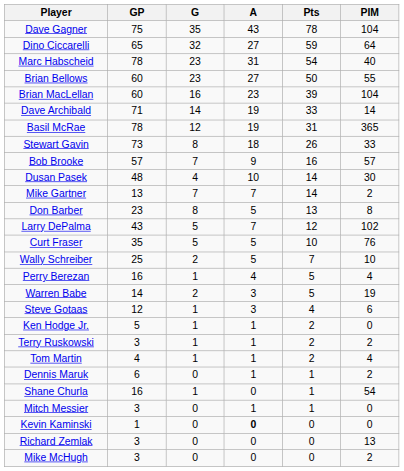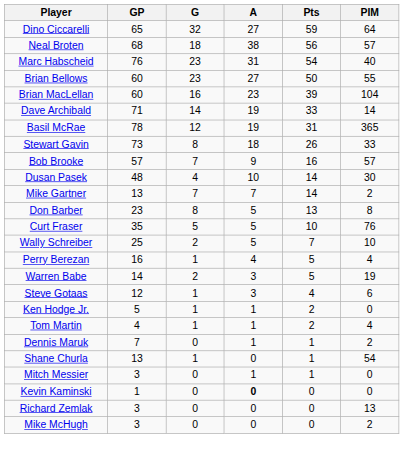 <table class="wikitable sortable">
 <tr>
 <th bgcolor="#DDDDFF" width="16%">Player</th>
 <th bgcolor="#DDDDFF" width="9%">GP</th>
 <th bgcolor="#DDDDFF" width="9%">G</th>
 <th bgcolor="#DDDDFF" width="9%">A</th>
 <th bgcolor="#DDDDFF" width="9%">Pts</th>
 <th bgcolor="#DDDDFF" width="9%">PIM</th>
 </tr>
 <tr align="center">
-<td><a href='#'>Dave Gagner</a></td>
-<td>75</td>
-<td>35</td>
-<td>43</td>
-<td>78</td>
-<td>104</td>
-</tr>
-<tr align="center">
 <td><a href='#'>Dino Ciccarelli</a></td>
 <td>65</td>
 <td>32</td>
 <td>27</td>
 <td>59</td>
 <td>64</td>
 </tr>
 <tr align="center">
+<td><a href='#'>Neal Broten</a></td>
+<td>68</td>
+<td>18</td>
+<td>38</td>
+<td>56</td>
+<td>57</td>
+</tr>
+<tr align="center">
 <td><a href='#'>Marc Habscheid</a></td>
-<td>78</td>
+<td>76</td>
 <td>23</td>
 <td>31</td>
 <td>54</td>
 <td>40</td>
 </tr>
 <tr align="center">
 <td><a href='#'>Brian Bellows</a></td>
 <td>60</td>
 <td>23</td>
 <td>27</td>
 <td>50</td>
 <td>55</td>
 </tr>
 <tr align="center">
 <td><a href='#'>Brian MacLellan</a></td>
 <td>60</td>
 <td>16</td>
 <td>23</td>
 <td>39</td>
 <td>104</td>
 </tr>
 <tr align="center">
 <td><a href='#'>Dave Archibald</a></td>
 <td>71</td>
 <td>14</td>
 <td>19</td>
 <td>33</td>
 <td>14</td>
 </tr>
 <tr align="center">
 <td><a href='#'>Basil McRae</a></td>
 <td>78</td>
 <td>12</td>
 <td>19</td>
 <td>31</td>
 <td>365</td>
 </tr>
 <tr align="center">
 <td><a href='#'>Stewart Gavin</a></td>
 <td>73</td>
 <td>8</td>
 <td>18</td>
 <td>26</td>
 <td>33</td>
 </tr>
 <tr align="center">
 <td><a href='#'>Bob Brooke</a></td>
 <td>57</td>
 <td>7</td>
 <td>9</td>
 <td>16</td>
 <td>57</td>
 </tr>
 <tr align="center">
 <td><a href='#'>Dusan Pasek</a></td>
 <td>48</td>
 <td>4</td>
 <td>10</td>
 <td>14</td>
 <td>30</td>
 </tr>
 <tr align="center">
 <td><a href='#'>Mike Gartner</a></td>
 <td>13</td>
 <td>7</td>
 <td>7</td>
 <td>14</td>
 <td>2</td>
 </tr>
 <tr align="center">
 <td><a href='#'>Don Barber</a></td>
 <td>23</td>
 <td>8</td>
 <td>5</td>
 <td>13</td>
 <td>8</td>
 </tr>
 <tr align="center">
-<td><a href='#'>Larry DePalma</a></td>
-<td>43</td>
-<td>5</td>
-<td>7</td>
-<td>12</td>
-<td>102</td>
-</tr>
-<tr align="center">
 <td><a href='#'>Curt Fraser</a></td>
 <td>35</td>
 <td>5</td>
 <td>5</td>
 <td>10</td>
 <td>76</td>
 </tr>
 <tr align="center">
 <td><a href='#'>Wally Schreiber</a></td>
 <td>25</td>
 <td>2</td>
 <td>5</td>
 <td>7</td>
 <td>10</td>
 </tr>
 <tr align="center">
 <td><a href='#'>Perry Berezan</a></td>
 <td>16</td>
 <td>1</td>
 <td>4</td>
 <td>5</td>
 <td>4</td>
 </tr>
 <tr align="center">
 <td><a href='#'>Warren Babe</a></td>
 <td>14</td>
 <td>2</td>
 <td>3</td>
 <td>5</td>
 <td>19</td>
 </tr>
 <tr align="center">
 <td><a href='#'>Steve Gotaas</a></td>
 <td>12</td>
 <td>1</td>
 <td>3</td>
 <td>4</td>
 <td>6</td>
 </tr>
 <tr align="center">
 <td><a href='#'>Ken Hodge Jr.</a></td>
 <td>5</td>
 <td>1</td>
 <td>1</td>
 <td>2</td>
 <td>0</td>
 </tr>
 <tr align="center">
-<td><a href='#'>Terry Ruskowski</a></td>
-<td>3</td>
-<td>1</td>
-<td>1</td>
-<td>2</td>
-<td>2</td>
-</tr>
-<tr align="center">
 <td><a href='#'>Tom Martin</a></td>
 <td>4</td>
 <td>1</td>
 <td>1</td>
 <td>2</td>
 <td>4</td>
 </tr>
 <tr align="center">
 <td><a href='#'>Dennis Maruk</a></td>
-<td>6</td>
+<td>7</td>
 <td>0</td>
 <td>1</td>
 <td>1</td>
 <td>2</td>
 </tr>
 <tr align="center">
 <td><a href='#'>Shane Churla</a></td>
-<td>16</td>
+<td>13</td>
 <td>1</td>
 <td>0</td>
 <td>1</td>
 <td>54</td>
 </tr>
 <tr align="center">
 <td><a href='#'>Mitch Messier</a></td>
 <td>3</td>
 <td>0</td>
 <td>1</td>
 <td>1</td>
 <td>0</td>
 </tr>
 <tr align="center">
 <td><a href='#'>Kevin Kaminski</a></td>
 <td>1</td>
 <td>0</td>
 <td><strong>0</strong></td>
 <td>0</td>
 <td>0</td>
 </tr>
 <tr align="center">
 <td><a href='#'>Richard Zemlak</a></td>
 <td>3</td>
 <td>0</td>
 <td>0</td>
 <td>0</td>
 <td>13</td>
 </tr>
 <tr align="center">
 <td><a href='#'>Mike McHugh</a></td>
 <td>3</td>
 <td>0</td>
 <td>0</td>
 <td>0</td>
 <td>2</td>
 </tr>
 </table>
